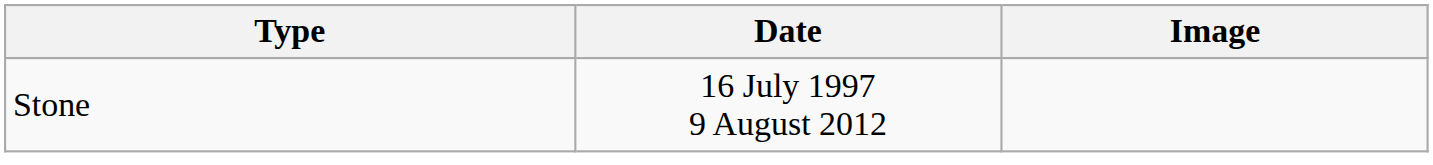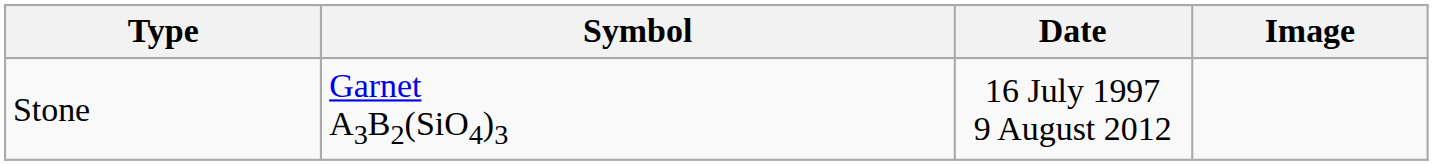 <table class="wikitable">
 <tr>
 <th width="20%">Type</th>
+<th width="40%">Symbol</th>
 <th width="15%">Date</th>
 <th width="15%">Image</th>
 </tr>
 <tr>
 <td>Stone</td>
+<td><a href='#'>Garnet</a><br>A<sub>3</sub>B<sub>2</sub>(SiO<sub>4</sub>)<sub>3</sub></td>
 <td align="center">16 July 1997<br>9 August 2012</td>
 <td align="center"></td>
 </tr>
 </table>
